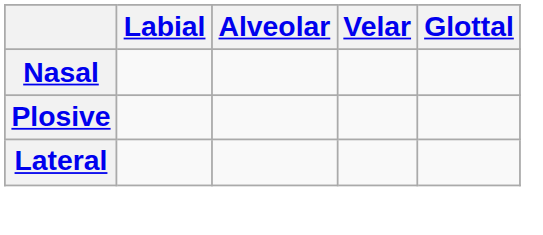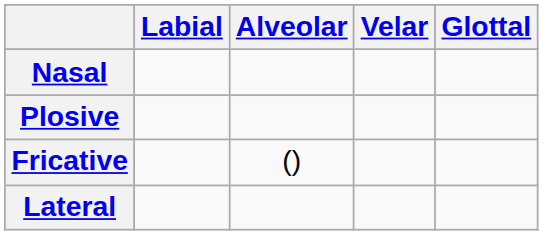 <table class="wikitable" style="text-align: center">
 <tr>
 <th></th>
 <th><a href='#'>Labial</a></th>
 <th><a href='#'>Alveolar</a></th>
 <th><a href='#'>Velar</a></th>
 <th><a href='#'>Glottal</a></th>
 </tr>
 <tr>
 <th><a href='#'>Nasal</a></th>
 <td></td>
 <td></td>
 <td> </td>
 <td></td>
 </tr>
 <tr>
 <th><a href='#'>Plosive</a></th>
 <td></td>
 <td></td>
 <td></td>
 <td></td>
 </tr>
 <tr>
+<th><a href='#'>Fricative</a></th>
+<td>   </td>
+<td>()</td>
+<td></td>
+<td></td>
+</tr>
+<tr>
 <th><a href='#'>Lateral</a></th>
 <td></td>
 <td></td>
 <td></td>
 <td></td>
 </tr>
 </table>
